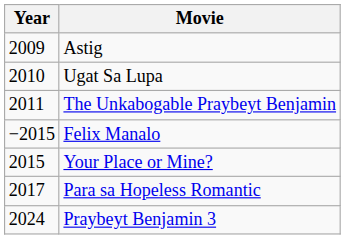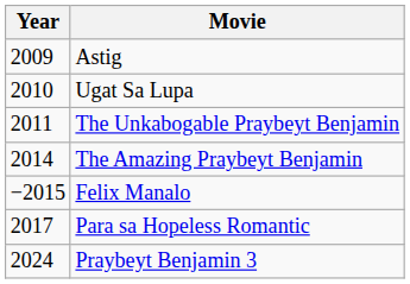 <table class="wikitable">
 <tr>
 <th>Year</th>
 <th>Movie</th>
 </tr>
 <tr>
 <td>2009</td>
 <td>Astig</td>
 </tr>
 <tr>
 <td>2010</td>
 <td>Ugat Sa Lupa</td>
 </tr>
 <tr>
 <td>2011</td>
 <td><a href='#'>The Unkabogable Praybeyt Benjamin</a></td>
 </tr>
 <tr>
+<td>2014</td>
+<td><a href='#'>The Amazing Praybeyt Benjamin</a></td>
+</tr>
+<tr>
 <td>−2015</td>
 <td><a href='#'>Felix Manalo</a></td>
-</tr>
-<tr>
-<td>2015</td>
-<td><a href='#'>Your Place or Mine?</a></td>
 </tr>
 <tr>
 <td>2017</td>
 <td><a href='#'>Para sa Hopeless Romantic</a></td>
 </tr>
 <tr>
 <td>2024</td>
 <td><a href='#'>Praybeyt Benjamin 3</a></td>
 </tr>
 </table>
